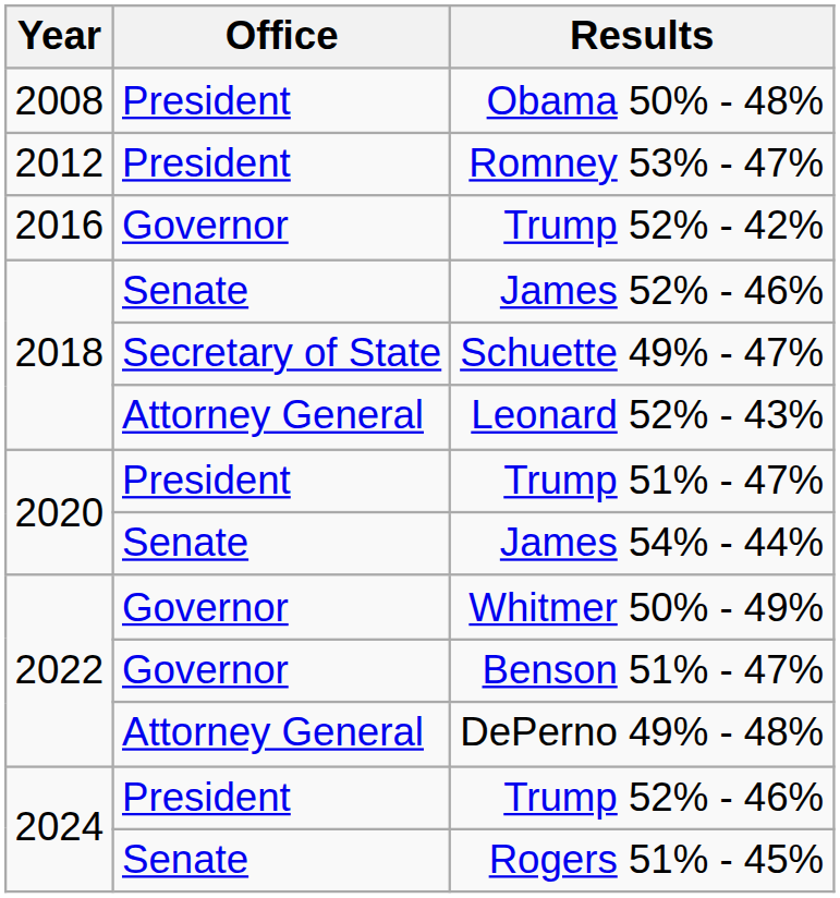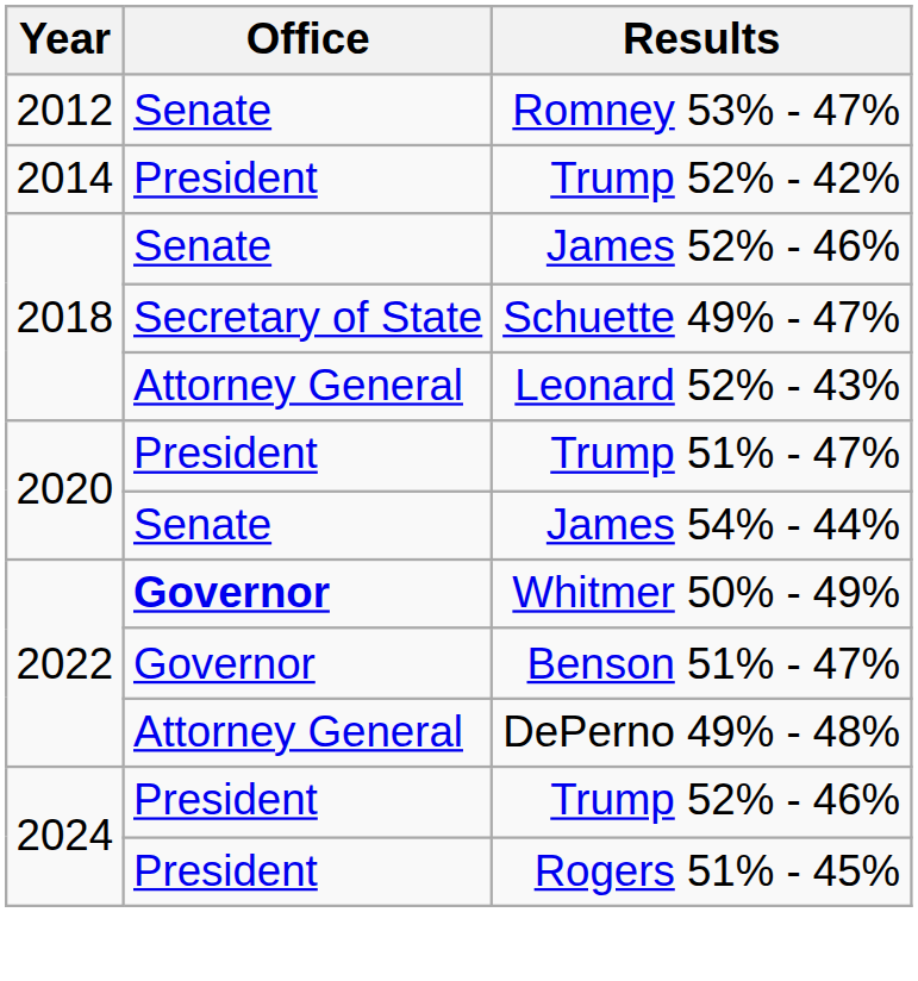 <table class=wikitable>
 <tr>
 <th>Year</th>
 <th>Office</th>
 <th>Results</th>
 </tr>
 <tr>
-<td>2008</td>
-<td><a href='#'>President</a></td>
-<td align="right" ><a href='#'>Obama</a> 50% - 48%</td>
-</tr>
-<tr>
 <td>2012</td>
-<td><a href='#'>President</a></td>
+<td><a href='#'>Senate</a></td>
 <td align="right" ><a href='#'>Romney</a> 53% - 47%</td>
 </tr>
 <tr>
-<td>2016</td>
-<td><a href='#'>Governor</a></td>
+<td>2014</td>
+<td><a href='#'>President</a></td>
 <td align="right" ><a href='#'>Trump</a> 52% - 42%</td>
 </tr>
 <tr>
 <td rowspan=3>2018</td>
 <td><a href='#'>Senate</a></td>
 <td align="right" ><a href='#'>James</a> 52% - 46%</td>
 </tr>
 <tr>
 <td><a href='#'>Secretary of State</a></td>
 <td align="right" ><a href='#'>Schuette</a> 49% - 47%</td>
 </tr>
 <tr>
 <td><a href='#'>Attorney General</a></td>
 <td align="right" ><a href='#'>Leonard</a> 52% - 43%</td>
 </tr>
 <tr>
 <td rowspan=2>2020</td>
 <td><a href='#'>President</a></td>
 <td align="right" ><a href='#'>Trump</a> 51% - 47%</td>
 </tr>
 <tr>
 <td><a href='#'>Senate</a></td>
 <td align="right" ><a href='#'>James</a> 54% - 44%</td>
 </tr>
 <tr>
 <td rowspan=3>2022</td>
-<td><a href='#'>Governor</a></td>
+<td><strong><a href='#'>Governor</a></strong></td>
 <td align="right" ><a href='#'>Whitmer</a> 50% - 49%</td>
 </tr>
 <tr>
 <td><a href='#'>Governor</a></td>
 <td align="right" ><a href='#'>Benson</a> 51% - 47%</td>
 </tr>
 <tr>
 <td><a href='#'>Attorney General</a></td>
 <td align="right" >DePerno 49% - 48%</td>
 </tr>
 <tr>
 <td rowspan=2>2024</td>
 <td><a href='#'>President</a></td>
 <td align="right" ><a href='#'>Trump</a> 52% - 46%</td>
 </tr>
 <tr>
-<td><a href='#'>Senate</a></td>
+<td><a href='#'>President</a></td>
 <td align="right" ><a href='#'>Rogers</a> 51% - 45%</td>
 </tr>
 </table>
